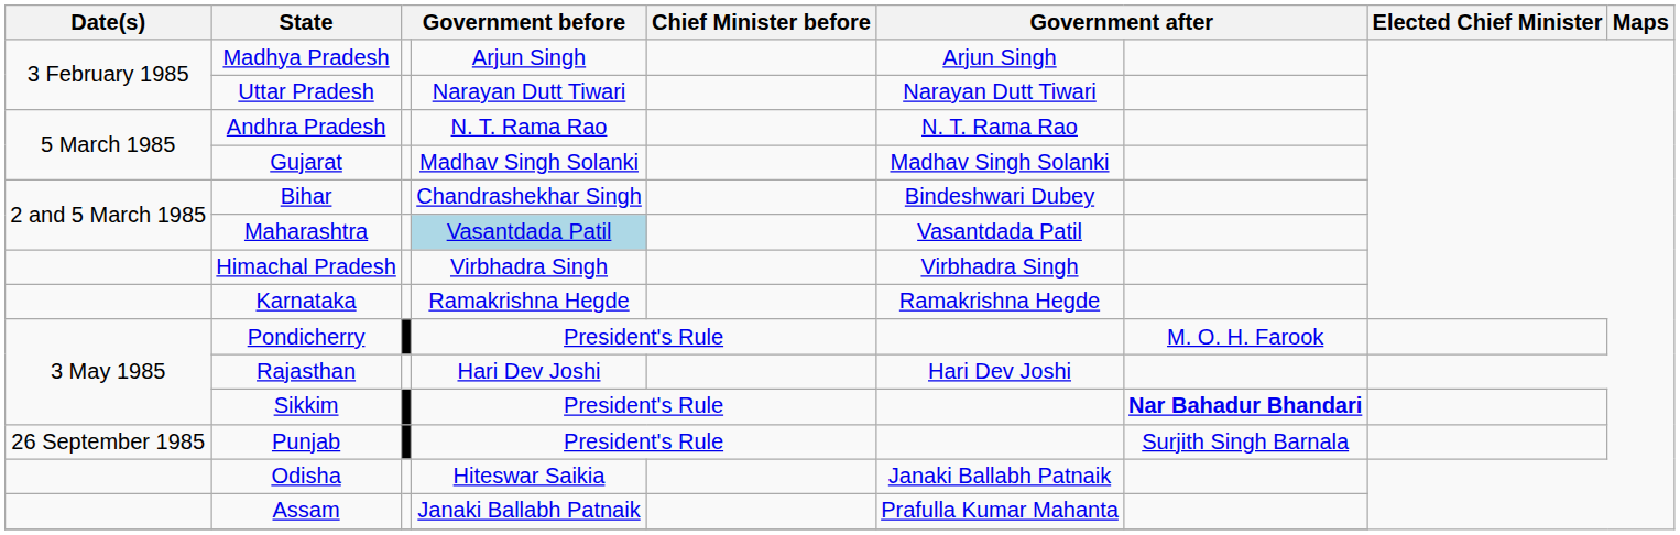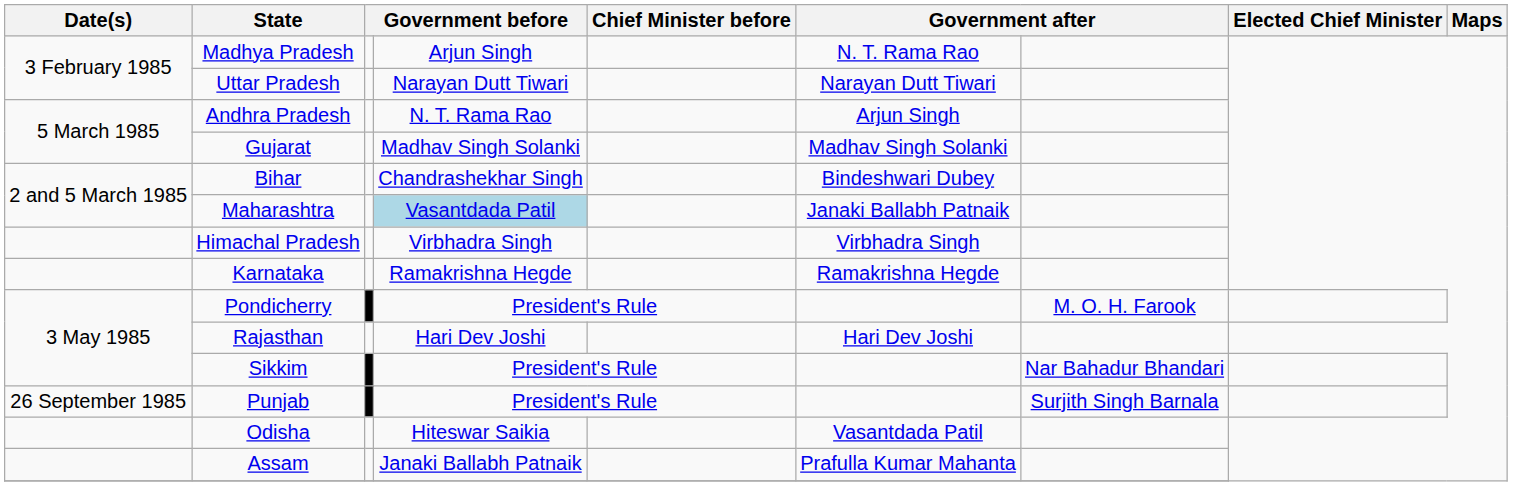 <table class="wikitable" style="text-align:center;">
 <tr>
 <th>Date(s)</th>
 <th>State</th>
 <th colspan="2">Government before</th>
 <th>Chief Minister before</th>
 <th colspan="2">Government after</th>
 <th>Elected Chief Minister</th>
 <th>Maps</th>
 </tr>
 <tr>
 <td rowspan="2">3 February 1985</td>
 <td><a href='#'>Madhya Pradesh</a></td>
 <td></td>
 <td><a href='#'>Arjun Singh</a></td>
 <td></td>
-<td><a href='#'>Arjun Singh</a></td>
+<td><a href='#'>N. T. Rama Rao</a></td>
 <td></td>
 </tr>
 <tr>
 <td><a href='#'>Uttar Pradesh</a></td>
 <td></td>
 <td><a href='#'>Narayan Dutt Tiwari</a></td>
 <td></td>
 <td><a href='#'>Narayan Dutt Tiwari</a></td>
 <td></td>
 </tr>
 <tr>
 <td rowspan="2">5 March 1985</td>
 <td><a href='#'>Andhra Pradesh</a></td>
 <td></td>
 <td><a href='#'>N. T. Rama Rao</a></td>
 <td></td>
-<td><a href='#'>N. T. Rama Rao</a></td>
+<td><a href='#'>Arjun Singh</a></td>
 <td></td>
 </tr>
 <tr>
 <td><a href='#'>Gujarat</a></td>
 <td></td>
 <td><a href='#'>Madhav Singh Solanki</a></td>
 <td></td>
 <td><a href='#'>Madhav Singh Solanki</a></td>
 <td></td>
 </tr>
 <tr>
 <td rowspan="2">2 and 5 March 1985</td>
 <td><a href='#'>Bihar</a></td>
 <td></td>
 <td><a href='#'>Chandrashekhar Singh</a></td>
 <td></td>
 <td><a href='#'>Bindeshwari Dubey</a></td>
 <td></td>
 </tr>
 <tr>
 <td><a href='#'>Maharashtra</a></td>
 <td></td>
 <td style="background: lightblue;"><a href='#'>Vasantdada Patil</a></td>
 <td></td>
-<td><a href='#'>Vasantdada Patil</a></td>
+<td><a href='#'>Janaki Ballabh Patnaik</a></td>
 <td></td>
 </tr>
 <tr>
 <td></td>
 <td><a href='#'>Himachal Pradesh</a></td>
 <td></td>
 <td><a href='#'>Virbhadra Singh</a></td>
 <td></td>
 <td><a href='#'>Virbhadra Singh</a></td>
 <td></td>
 </tr>
 <tr>
 <td></td>
 <td><a href='#'>Karnataka</a></td>
 <td></td>
 <td><a href='#'>Ramakrishna Hegde</a></td>
 <td></td>
 <td><a href='#'>Ramakrishna Hegde</a></td>
 <td></td>
 </tr>
 <tr>
 <td rowspan="3">3 May 1985</td>
 <td><a href='#'>Pondicherry</a></td>
 <td bgcolor="#000000"></td>
 <td colspan="2" align="center"><a href='#'>President's Rule</a></td>
 <td></td>
 <td><a href='#'>M. O. H. Farook</a></td>
 <td></td>
 </tr>
 <tr>
 <td><a href='#'>Rajasthan</a></td>
 <td></td>
 <td><a href='#'>Hari Dev Joshi</a></td>
 <td></td>
 <td><a href='#'>Hari Dev Joshi</a></td>
 <td></td>
 </tr>
 <tr>
 <td><a href='#'>Sikkim</a></td>
 <td bgcolor="#000000"></td>
 <td colspan="2" align="center"><a href='#'>President's Rule</a></td>
 <td></td>
-<td><strong><a href='#'>Nar Bahadur Bhandari</a></strong></td>
+<td><a href='#'>Nar Bahadur Bhandari</a></td>
 <td></td>
 </tr>
 <tr>
 <td>26 September 1985</td>
 <td><a href='#'>Punjab</a></td>
 <td bgcolor="#000000"></td>
 <td colspan="2" align="center"><a href='#'>President's Rule</a></td>
 <td></td>
 <td><a href='#'>Surjith Singh Barnala</a></td>
 <td></td>
 </tr>
 <tr>
 <td></td>
 <td><a href='#'>Odisha</a></td>
 <td></td>
 <td><a href='#'>Hiteswar Saikia</a></td>
 <td></td>
-<td><a href='#'>Janaki Ballabh Patnaik</a></td>
+<td><a href='#'>Vasantdada Patil</a></td>
 <td></td>
 </tr>
 <tr>
 <td></td>
 <td><a href='#'>Assam</a></td>
 <td></td>
 <td><a href='#'>Janaki Ballabh Patnaik</a></td>
 <td></td>
 <td><a href='#'>Prafulla Kumar Mahanta</a></td>
 <td></td>
 </tr>
 <tr>
 </tr>
 </table>
